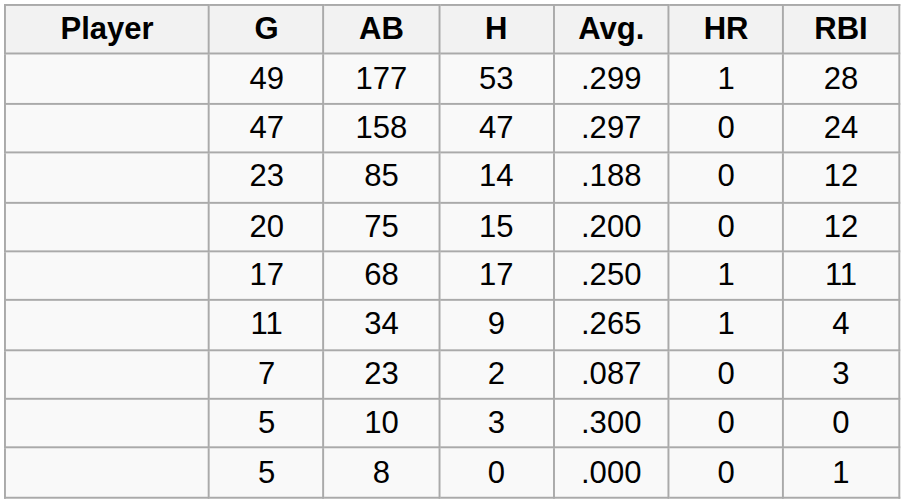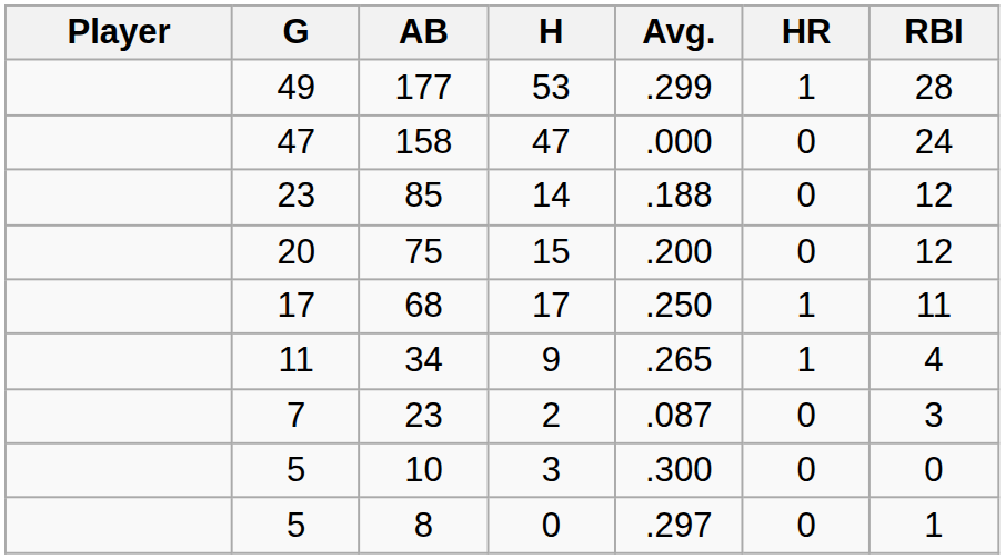 <table class="wikitable sortable">
 <tr>
 <th bgcolor="#DDDDFF" width="16%">Player</th>
 <th bgcolor="#DDDDFF" width="9%">G</th>
 <th bgcolor="#DDDDFF" width="9%">AB</th>
 <th bgcolor="#DDDDFF" width="9%">H</th>
 <th bgcolor="#DDDDFF" width="9%">Avg.</th>
 <th bgcolor="#DDDDFF" width="9%">HR</th>
 <th bgcolor="#DDDDFF" width="9%">RBI</th>
 </tr>
 <tr align="center">
 <td></td>
 <td>49</td>
 <td>177</td>
 <td>53</td>
 <td>.299</td>
 <td>1</td>
 <td>28</td>
 </tr>
 <tr align="center">
 <td></td>
 <td>47</td>
 <td>158</td>
 <td>47</td>
-<td>.297</td>
+<td>.000</td>
 <td>0</td>
 <td>24</td>
 </tr>
 <tr align="center">
 <td></td>
 <td>23</td>
 <td>85</td>
 <td>14</td>
 <td>.188</td>
 <td>0</td>
 <td>12</td>
 </tr>
 <tr align="center">
 <td></td>
 <td>20</td>
 <td>75</td>
 <td>15</td>
 <td>.200</td>
 <td>0</td>
 <td>12</td>
 </tr>
 <tr align="center">
 <td></td>
 <td>17</td>
 <td>68</td>
 <td>17</td>
 <td>.250</td>
 <td>1</td>
 <td>11</td>
 </tr>
 <tr align="center">
 <td></td>
 <td>11</td>
 <td>34</td>
 <td>9</td>
 <td>.265</td>
 <td>1</td>
 <td>4</td>
 </tr>
 <tr align="center">
 <td></td>
 <td>7</td>
 <td>23</td>
 <td>2</td>
 <td>.087</td>
 <td>0</td>
 <td>3</td>
 </tr>
 <tr align="center">
 <td></td>
 <td>5</td>
 <td>10</td>
 <td>3</td>
 <td>.300</td>
 <td>0</td>
 <td>0</td>
 </tr>
 <tr align="center">
 <td></td>
 <td>5</td>
 <td>8</td>
 <td>0</td>
-<td>.000</td>
+<td>.297</td>
 <td>0</td>
 <td>1</td>
 </tr>
 </table>
